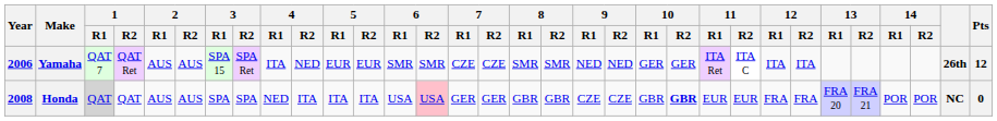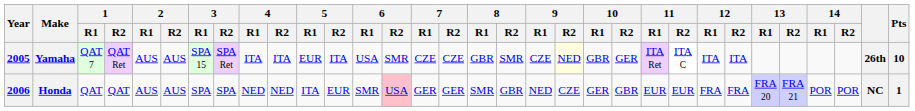 <table class="wikitable" style="text-align:center; font-size:90%">
 <tr>
 <th valign="middle" rowspan=2>Year</th>
 <th valign="middle" rowspan=2>Make</th>
 <th colspan=2>1</th>
 <th colspan=2>2</th>
 <th colspan=2>3</th>
 <th colspan=2>4</th>
 <th colspan=2>5</th>
 <th colspan=2>6</th>
 <th colspan=2>7</th>
 <th colspan=2>8</th>
 <th colspan=2>9</th>
 <th colspan=2>10</th>
 <th colspan=2>11</th>
 <th colspan=2>12</th>
 <th colspan=2>13</th>
 <th colspan=2>14</th>
 <th rowspan=2></th>
 <th rowspan=2>Pts</th>
 </tr>
 <tr>
 <th>R1</th>
 <th>R2</th>
 <th>R1</th>
 <th>R2</th>
 <th>R1</th>
 <th>R2</th>
 <th>R1</th>
 <th>R2</th>
 <th>R1</th>
 <th>R2</th>
 <th>R1</th>
 <th>R2</th>
 <th>R1</th>
 <th>R2</th>
 <th>R1</th>
 <th>R2</th>
 <th>R1</th>
 <th>R2</th>
 <th>R1</th>
 <th>R2</th>
 <th>R1</th>
 <th>R2</th>
 <th>R1</th>
 <th>R2</th>
 <th>R1</th>
 <th>R2</th>
 <th>R1</th>
 <th>R2</th>
 </tr>
 <tr>
-<th align="left"><a href='#'>2006</a></th>
+<th align="left"><a href='#'>2005</a></th>
 <th align="left"><a href='#'>Yamaha</a></th>
 <td style="background:#DFFFDF;"><a href='#'>QAT</a><br><small>7</small></td>
 <td style="background:#EFCFFF;"><a href='#'>QAT</a><br><small>Ret</small></td>
 <td><a href='#'>AUS</a></td>
 <td><a href='#'>AUS</a></td>
 <td style="background:#DFFFDF;"><a href='#'>SPA</a><br><small>15</small></td>
 <td style="background:#EFCFFF;"><a href='#'>SPA</a><br><small>Ret</small></td>
 <td><a href='#'>ITA</a></td>
-<td><a href='#'>NED</a></td>
+<td><a href='#'>ITA</a></td>
 <td><a href='#'>EUR</a></td>
-<td><a href='#'>EUR</a></td>
-<td><a href='#'>SMR</a></td>
+<td><a href='#'>ITA</a></td>
+<td><a href='#'>USA</a></td>
 <td><a href='#'>SMR</a></td>
 <td><a href='#'>CZE</a></td>
 <td><a href='#'>CZE</a></td>
+<td><a href='#'>GBR</a></td>
 <td><a href='#'>SMR</a></td>
-<td><a href='#'>SMR</a></td>
-<td><a href='#'>NED</a></td>
-<td><a href='#'>NED</a></td>
-<td><a href='#'>GER</a></td>
+<td><a href='#'>CZE</a></td>
+<td style="background: lightyellow;"><a href='#'>NED</a></td>
+<td><a href='#'>GBR</a></td>
 <td><a href='#'>GER</a></td>
 <td style="background:#EFCFFF;"><a href='#'>ITA</a><br><small>Ret</small></td>
 <td style="background:#FFFFFF;"><a href='#'>ITA</a><br><small>C</small></td>
 <td><a href='#'>ITA</a></td>
 <td><a href='#'>ITA</a></td>
 <td></td>
 <td></td>
 <td></td>
 <td></td>
 <th>26th</th>
-<th>12</th>
+<th>10</th>
 </tr>
 <tr>
-<th align="left"><a href='#'>2008</a></th>
+<th align="left"><a href='#'>2006</a></th>
 <th align="left"><a href='#'>Honda</a></th>
-<td style="background: lightgrey;"><a href='#'>QAT</a></td>
+<td><a href='#'>QAT</a></td>
 <td><a href='#'>QAT</a></td>
 <td><a href='#'>AUS</a></td>
 <td><a href='#'>AUS</a></td>
 <td><a href='#'>SPA</a></td>
 <td><a href='#'>SPA</a></td>
 <td><a href='#'>NED</a></td>
+<td><a href='#'>NED</a></td>
 <td><a href='#'>ITA</a></td>
-<td><a href='#'>ITA</a></td>
-<td><a href='#'>ITA</a></td>
-<td><a href='#'>USA</a></td>
+<td><a href='#'>EUR</a></td>
+<td><a href='#'>SMR</a></td>
 <td style="background: pink;"><a href='#'>USA</a></td>
 <td><a href='#'>GER</a></td>
 <td><a href='#'>GER</a></td>
+<td><a href='#'>SMR</a></td>
 <td><a href='#'>GBR</a></td>
+<td><a href='#'>NED</a></td>
+<td><a href='#'>CZE</a></td>
+<td><a href='#'>GER</a></td>
 <td><a href='#'>GBR</a></td>
-<td><a href='#'>CZE</a></td>
-<td><a href='#'>CZE</a></td>
-<td><a href='#'>GBR</a></td>
-<td><strong><a href='#'>GBR</a></strong></td>
 <td><a href='#'>EUR</a></td>
 <td><a href='#'>EUR</a></td>
 <td><a href='#'>FRA</a></td>
 <td><a href='#'>FRA</a></td>
 <td style="background:#CFCFFF;"><a href='#'>FRA</a><br><small>20</small></td>
 <td style="background:#CFCFFF;"><a href='#'>FRA</a><br><small>21</small></td>
 <td><a href='#'>POR</a></td>
 <td><a href='#'>POR</a></td>
 <th>NC</th>
-<th>0</th>
+<th>1</th>
 </tr>
 </table>
